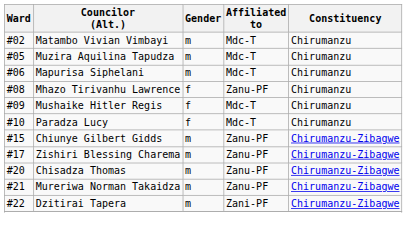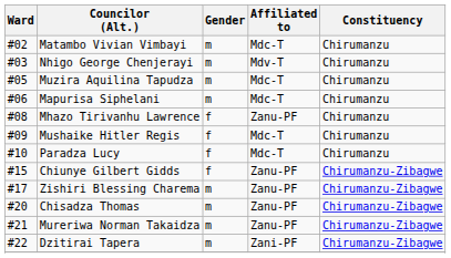 <table class="wikitable sortable" style="font-size: 100%;">
 <tr>
 <th>Ward</th>
 <th>Councilor<br>(Alt.)</th>
 <th>Gender</th>
 <th>Affiliated<br>to</th>
 <th>Constituency</th>
 </tr>
 <tr>
 <td>#02</td>
 <td>Matambo Vivian Vimbayi</td>
 <td>m</td>
 <td>Mdc-T</td>
+<td>Chirumanzu</td>
+</tr>
+<tr>
+<td>#03</td>
+<td>Nhigo George Chenjerayi</td>
+<td>m</td>
+<td>Mdv-T</td>
 <td>Chirumanzu</td>
 </tr>
 <tr>
 <td>#05</td>
 <td>Muzira Aquilina Tapudza</td>
 <td>m</td>
 <td>Mdc-T</td>
 <td>Chirumanzu</td>
 </tr>
 <tr>
 <td>#06</td>
 <td>Mapurisa Siphelani</td>
 <td>m</td>
 <td>Mdc-T</td>
 <td>Chirumanzu</td>
 </tr>
 <tr>
 <td>#08</td>
 <td>Mhazo Tirivanhu Lawrence</td>
 <td>f</td>
 <td>Zanu-PF</td>
 <td>Chirumanzu</td>
 </tr>
 <tr>
 <td>#09</td>
 <td>Mushaike Hitler Regis</td>
 <td>f</td>
 <td>Mdc-T</td>
 <td>Chirumanzu</td>
 </tr>
 <tr>
 <td>#10</td>
 <td>Paradza Lucy</td>
 <td>f</td>
 <td>Mdc-T</td>
 <td>Chirumanzu</td>
 </tr>
 <tr>
 <td>#15</td>
 <td>Chiunye Gilbert Gidds</td>
-<td>m</td>
+<td>f</td>
 <td>Zanu-PF</td>
 <td><a href='#'>Chirumanzu-Zibagwe</a></td>
 </tr>
 <tr>
 <td>#17</td>
 <td>Zishiri Blessing Charema</td>
 <td>m</td>
 <td>Zanu-PF</td>
 <td><a href='#'>Chirumanzu-Zibagwe</a></td>
 </tr>
 <tr>
 <td>#20</td>
 <td>Chisadza Thomas</td>
 <td>m</td>
 <td>Zanu-PF</td>
 <td><a href='#'>Chirumanzu-Zibagwe</a></td>
 </tr>
 <tr>
 <td>#21</td>
 <td>Mureriwa Norman Takaidza</td>
 <td>m</td>
 <td>Zanu-PF</td>
 <td><a href='#'>Chirumanzu-Zibagwe</a></td>
 </tr>
 <tr>
 <td>#22</td>
 <td>Dzitirai Tapera</td>
 <td>m</td>
 <td>Zani-PF</td>
 <td><a href='#'>Chirumanzu-Zibagwe</a></td>
 </tr>
 <tr>
 </tr>
 <tr>
 </tr>
 </table>
